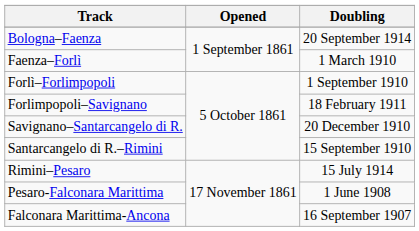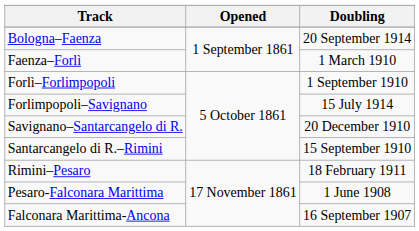 <table class="wikitable" style="float:right; margin-left: 1em">
 <tr>
 </tr>
 <tr style="background:#efefef;">
 <th>Track</th>
 <th>Opened</th>
 <th>Doubling</th>
 </tr>
 <tr>
 </tr>
 <tr>
 <td><a href='#'>Bologna</a>–<a href='#'>Faenza</a></td>
 <td rowspan="2" align="center">1 September 1861</td>
 <td align="center">20 September 1914</td>
 </tr>
 <tr>
 <td>Faenza–<a href='#'>Forlì</a></td>
 <td align="center">1 March 1910</td>
 </tr>
 <tr>
 <td>Forlì–<a href='#'>Forlimpopoli</a></td>
 <td rowspan="4" align="center">5 October 1861</td>
 <td align="center">1 September 1910</td>
 </tr>
 <tr>
 <td>Forlimpopoli–<a href='#'>Savignano</a></td>
-<td align="center">18 February 1911</td>
+<td align="center">15 July 1914</td>
 </tr>
 <tr>
 <td>Savignano–<a href='#'>Santarcangelo di R.</a></td>
 <td align="center">20 December 1910</td>
 </tr>
 <tr>
 <td>Santarcangelo di R.–<a href='#'>Rimini</a></td>
 <td align="center">15 September 1910</td>
 </tr>
 <tr>
 <td>Rimini–<a href='#'>Pesaro</a></td>
 <td rowspan="3" align="center">17 November 1861</td>
-<td align="center">15 July 1914</td>
+<td align="center">18 February 1911</td>
 </tr>
 <tr>
 <td>Pesaro-<a href='#'>Falconara Marittima</a></td>
 <td align="center">1 June 1908</td>
 </tr>
 <tr>
 <td>Falconara Marittima-<a href='#'>Ancona</a></td>
 <td align="center">16 September 1907</td>
 </tr>
 </table>
